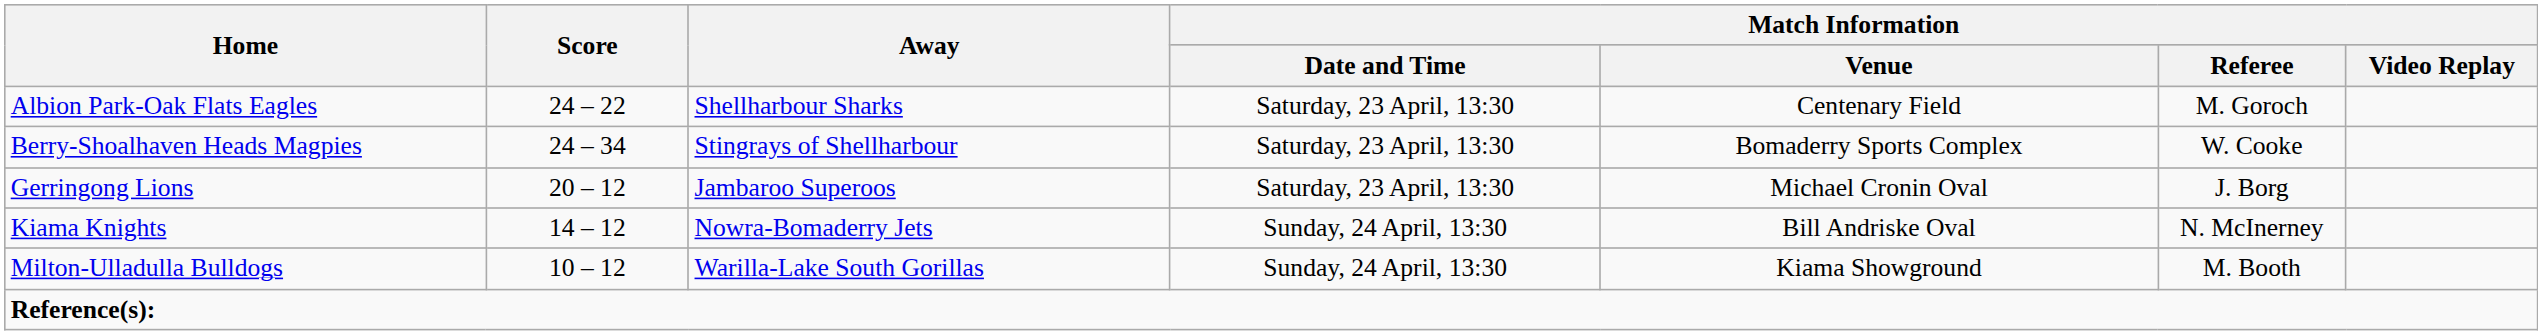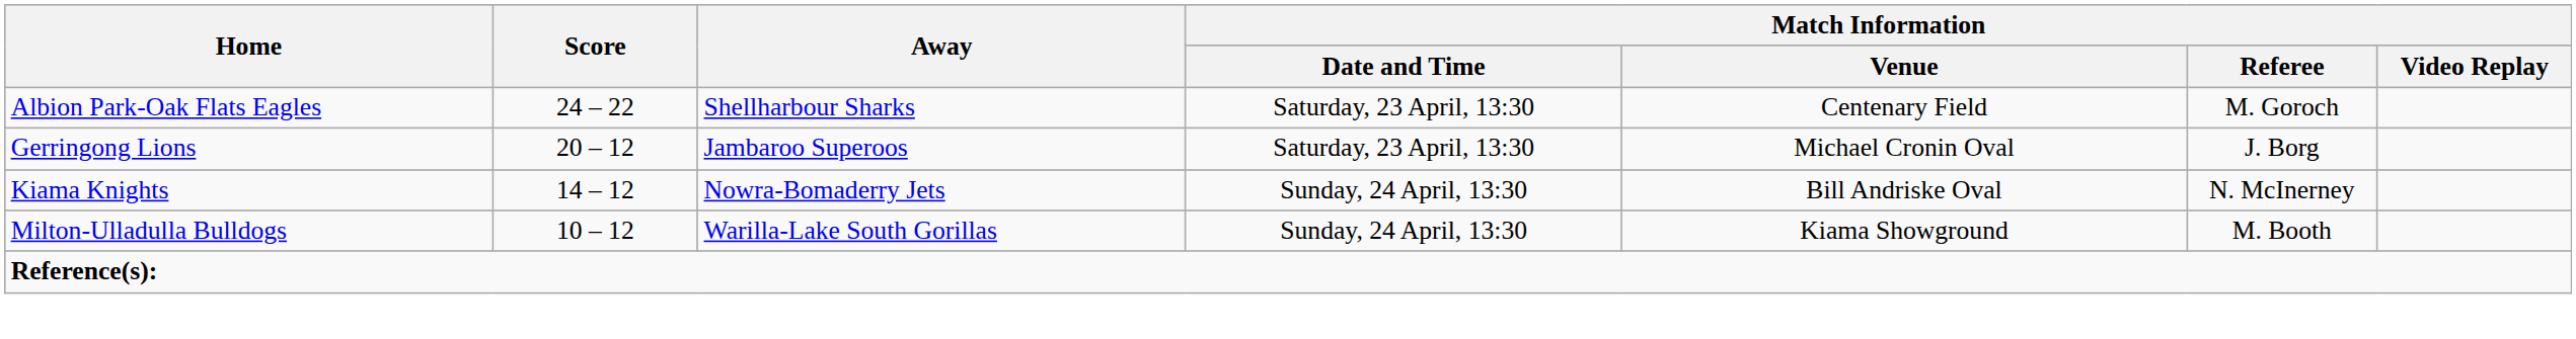 <table class="wikitable" width="100% text-align:center;">
 <tr>
 <th rowspan="2" width="19%">Home</th>
 <th rowspan="2" width="8%">Score</th>
 <th rowspan="2" width="19%">Away</th>
 <th colspan="4">Match Information</th>
 </tr>
 <tr bgcolor="#CCCCCC">
 <th width="17%">Date and Time</th>
 <th width="22%">Venue</th>
 <th>Referee</th>
 <th>Video Replay</th>
 </tr>
 <tr>
 <td> <a href='#'>Albion Park-Oak Flats Eagles</a></td>
 <td style="text-align:center;">24 – 22</td>
 <td> <a href='#'>Shellharbour Sharks</a></td>
 <td style="text-align:center;">Saturday, 23 April, 13:30</td>
 <td style="text-align:center;">Centenary Field</td>
 <td style="text-align:center;">M. Goroch</td>
-<td style="text-align:center;"></td>
-</tr>
-<tr>
-<td> <a href='#'>Berry-Shoalhaven Heads Magpies</a></td>
-<td style="text-align:center;">24 – 34</td>
-<td> <a href='#'>Stingrays of Shellharbour</a></td>
-<td style="text-align:center;">Saturday, 23 April, 13:30</td>
-<td style="text-align:center;">Bomaderry Sports Complex</td>
-<td style="text-align:center;">W. Cooke</td>
 <td style="text-align:center;"></td>
 </tr>
 <tr>
 <td> <a href='#'>Gerringong Lions</a></td>
 <td style="text-align:center;">20 – 12</td>
 <td> <a href='#'>Jambaroo Superoos</a></td>
 <td style="text-align:center;">Saturday, 23 April, 13:30</td>
 <td style="text-align:center;">Michael Cronin Oval</td>
 <td style="text-align:center;">J. Borg</td>
 <td style="text-align:center;"></td>
 </tr>
 <tr>
 <td> <a href='#'>Kiama Knights</a></td>
 <td style="text-align:center;">14 – 12</td>
 <td> <a href='#'>Nowra-Bomaderry Jets</a></td>
 <td style="text-align:center;">Sunday, 24 April, 13:30</td>
 <td style="text-align:center;">Bill Andriske Oval</td>
 <td style="text-align:center;">N. McInerney</td>
 <td style="text-align:center;"></td>
 </tr>
 <tr>
 <td> <a href='#'>Milton-Ulladulla Bulldogs</a></td>
 <td style="text-align:center;">10 – 12</td>
 <td> <a href='#'>Warilla-Lake South Gorillas</a></td>
 <td style="text-align:center;">Sunday, 24 April, 13:30</td>
 <td style="text-align:center;">Kiama Showground</td>
 <td style="text-align:center;">M. Booth</td>
 <td style="text-align:center;"></td>
 </tr>
 <tr>
 <td colspan="7"><strong>Reference(s):</strong></td>
 </tr>
 </table>
